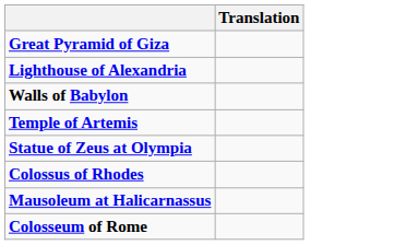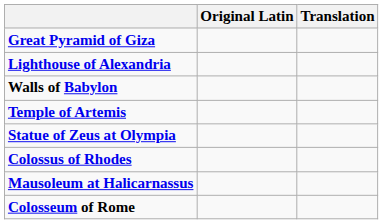 <table class="wikitable">
 <tr>
 <th></th>
+<th><strong>Original Latin</strong></th>
 <th><strong>Translation</strong></th>
 </tr>
 <tr>
 <td><strong><a href='#'>Great Pyramid of Giza</a></strong></td>
 <td></td>
+<td></td>
 </tr>
 <tr>
 <td><strong><a href='#'>Lighthouse of Alexandria</a></strong></td>
+<td></td>
 <td></td>
 </tr>
 <tr>
 <td><strong>Walls of <a href='#'>Babylon</a></strong></td>
 <td></td>
+<td></td>
 </tr>
 <tr>
 <td><strong><a href='#'>Temple of Artemis</a></strong></td>
+<td></td>
 <td></td>
 </tr>
 <tr>
 <td><strong><a href='#'>Statue of Zeus at Olympia</a></strong></td>
 <td></td>
+<td></td>
 </tr>
 <tr>
 <td><strong><a href='#'>Colossus of Rhodes</a></strong></td>
+<td></td>
 <td></td>
 </tr>
 <tr>
 <td><strong><a href='#'>Mausoleum at Halicarnassus</a></strong></td>
 <td></td>
+<td></td>
 </tr>
 <tr>
 <td><strong><a href='#'>Colosseum</a> of Rome</strong></td>
 <td></td>
+<td></td>
 </tr>
 </table>
